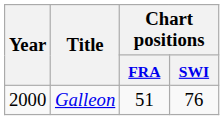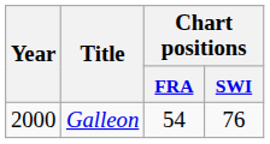 <table class="wikitable">
 <tr>
 <th rowspan="2">Year</th>
 <th rowspan="2">Title</th>
 <th colspan="3">Chart positions</th>
 </tr>
 <tr>
 <th style="width:35px;"><small><a href='#'>FRA</a></small></th>
 <th style="width:35px;"><small><a href='#'>SWI</a></small></th>
 </tr>
 <tr>
 <td>2000</td>
 <td><em><a href='#'>Galleon</a></em></td>
-<td style="text-align:center;">51</td>
+<td style="text-align:center;">54</td>
 <td style="text-align:center;">76</td>
 </tr>
 </table>
